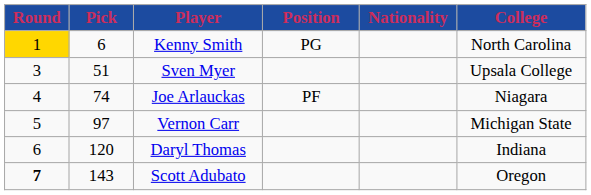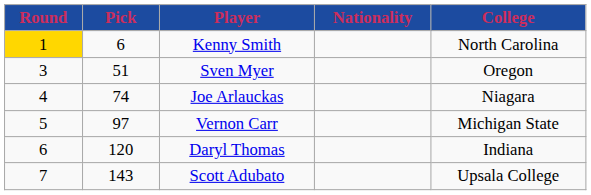 <table class="wikitable sortable sortable">
 <tr>
 <th style="background:#1C4BA0; color:#CC2D5C" width="10%">Round</th>
 <th style="background:#1C4BA0; color:#CC2D5C" width="10%">Pick</th>
 <th style="background:#1C4BA0; color:#CC2D5C" width="20%">Player</th>
-<th style="background:#1C4BA0; color:#CC2D5C" width="15%">Position</th>
 <th style="background:#1C4BA0; color:#CC2D5C" width="15%">Nationality</th>
 <th style="background:#1C4BA0; color:#CC2D5C" width="20%">College</th>
 </tr>
 <tr style="text-align: center">
 <td style="background: gold;">1</td>
 <td>6</td>
 <td><a href='#'>Kenny Smith</a></td>
-<td>PG</td>
 <td></td>
 <td>North Carolina</td>
 </tr>
 <tr style="text-align: center">
 <td>3</td>
 <td>51</td>
 <td><a href='#'>Sven Myer</a></td>
 <td></td>
-<td></td>
-<td>Upsala College</td>
+<td>Oregon</td>
 </tr>
 <tr style="text-align: center">
 <td>4</td>
 <td>74</td>
 <td><a href='#'>Joe Arlauckas</a></td>
-<td>PF</td>
 <td></td>
 <td>Niagara</td>
 </tr>
 <tr style="text-align: center">
 <td>5</td>
 <td>97</td>
 <td><a href='#'>Vernon Carr</a></td>
 <td></td>
-<td></td>
 <td>Michigan State</td>
 </tr>
 <tr style="text-align: center">
 <td>6</td>
 <td>120</td>
 <td><a href='#'>Daryl Thomas</a></td>
 <td></td>
-<td></td>
 <td>Indiana</td>
 </tr>
 <tr style="text-align: center">
-<td><strong>7</strong></td>
+<td>7</td>
 <td>143</td>
 <td><a href='#'>Scott Adubato</a></td>
 <td></td>
-<td></td>
-<td>Oregon</td>
+<td>Upsala College</td>
 </tr>
 </table>
